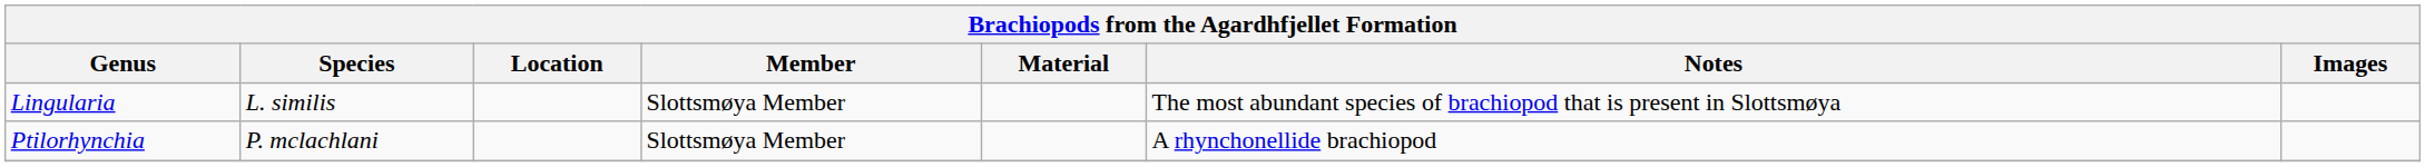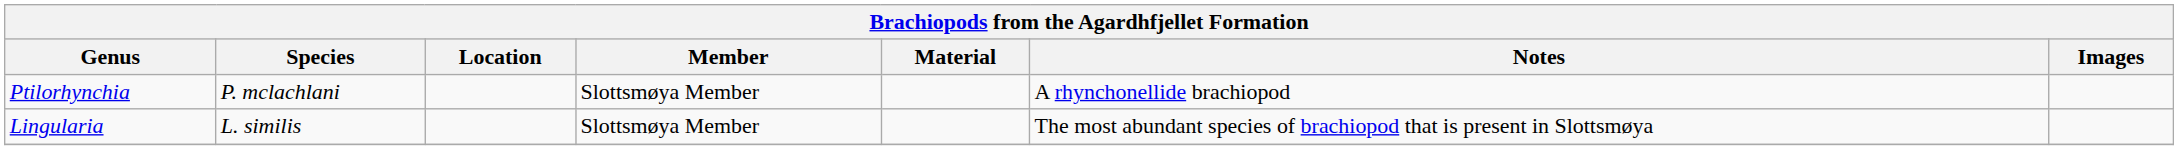 <table class="wikitable"  style="margin:auto; width:100%;">
 <tr>
 <th colspan="7" align="center"><strong><a href='#'>Brachiopods</a> from the Agardhfjellet Formation</strong></th>
 </tr>
 <tr>
 <th>Genus</th>
 <th>Species</th>
 <th>Location</th>
 <th>Member</th>
 <th>Material</th>
 <th>Notes</th>
 <th>Images</th>
 </tr>
 <tr>
+<td><em><a href='#'>Ptilorhynchia</a></em></td>
+<td><em>P. mclachlani</em></td>
+<td></td>
+<td>Slottsmøya Member</td>
+<td></td>
+<td>A <a href='#'>rhynchonellide</a> brachiopod</td>
+<td></td>
+</tr>
+<tr>
 <td><em><a href='#'>Lingularia</a></em></td>
 <td><em>L. similis</em></td>
 <td></td>
 <td>Slottsmøya Member</td>
 <td></td>
 <td>The most abundant species of <a href='#'>brachiopod</a> that is present in Slottsmøya</td>
 <td></td>
 </tr>
 <tr>
-<td><em><a href='#'>Ptilorhynchia</a></em></td>
-<td><em>P. mclachlani</em></td>
-<td></td>
-<td>Slottsmøya Member</td>
-<td></td>
-<td>A <a href='#'>rhynchonellide</a> brachiopod</td>
-<td></td>
-</tr>
-<tr>
 </tr>
 </table>
